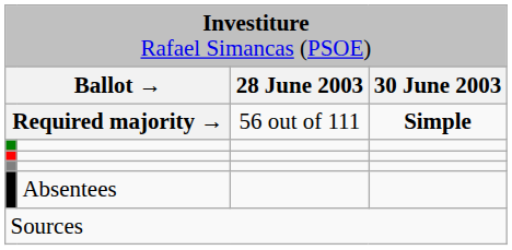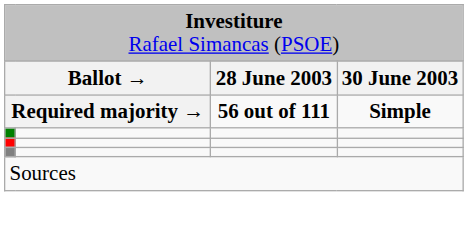 <table class="wikitable" style="text-align:center;">
 <tr>
 <td colspan="4" align="center" bgcolor="#C0C0C0"><strong>Investiture</strong><br><a href='#'>Rafael Simancas</a> (<a href='#'>PSOE</a>)</td>
 </tr>
 <tr>
 <th colspan="2" width="150px">Ballot →</th>
 <th>28 June 2003</th>
 <th>30 June 2003</th>
 </tr>
 <tr>
 <th colspan="2">Required majority →</th>
-<td>56 out of 111 </td>
+<td><strong>56 out of 111 </strong></td>
 <td><strong>Simple </strong></td>
 </tr>
 <tr>
 <th width="1px" style="background:green;"></th>
 <td align="left"></td>
 <td></td>
 <td></td>
 </tr>
 <tr>
 <th style="color:inherit;background:red;"></th>
 <td align="left"></td>
 <td></td>
 <td></td>
 </tr>
 <tr>
 <th style="color:inherit;background:gray;"></th>
 <td align="left"></td>
 <td></td>
 <td></td>
 </tr>
 <tr>
-<th style="color:inherit;background:black;"></th>
-<td align="left"><span>Absentees</span></td>
-<td></td>
-<td></td>
-</tr>
-<tr>
 <td align="left" colspan="4">Sources</td>
 </tr>
 </table>
